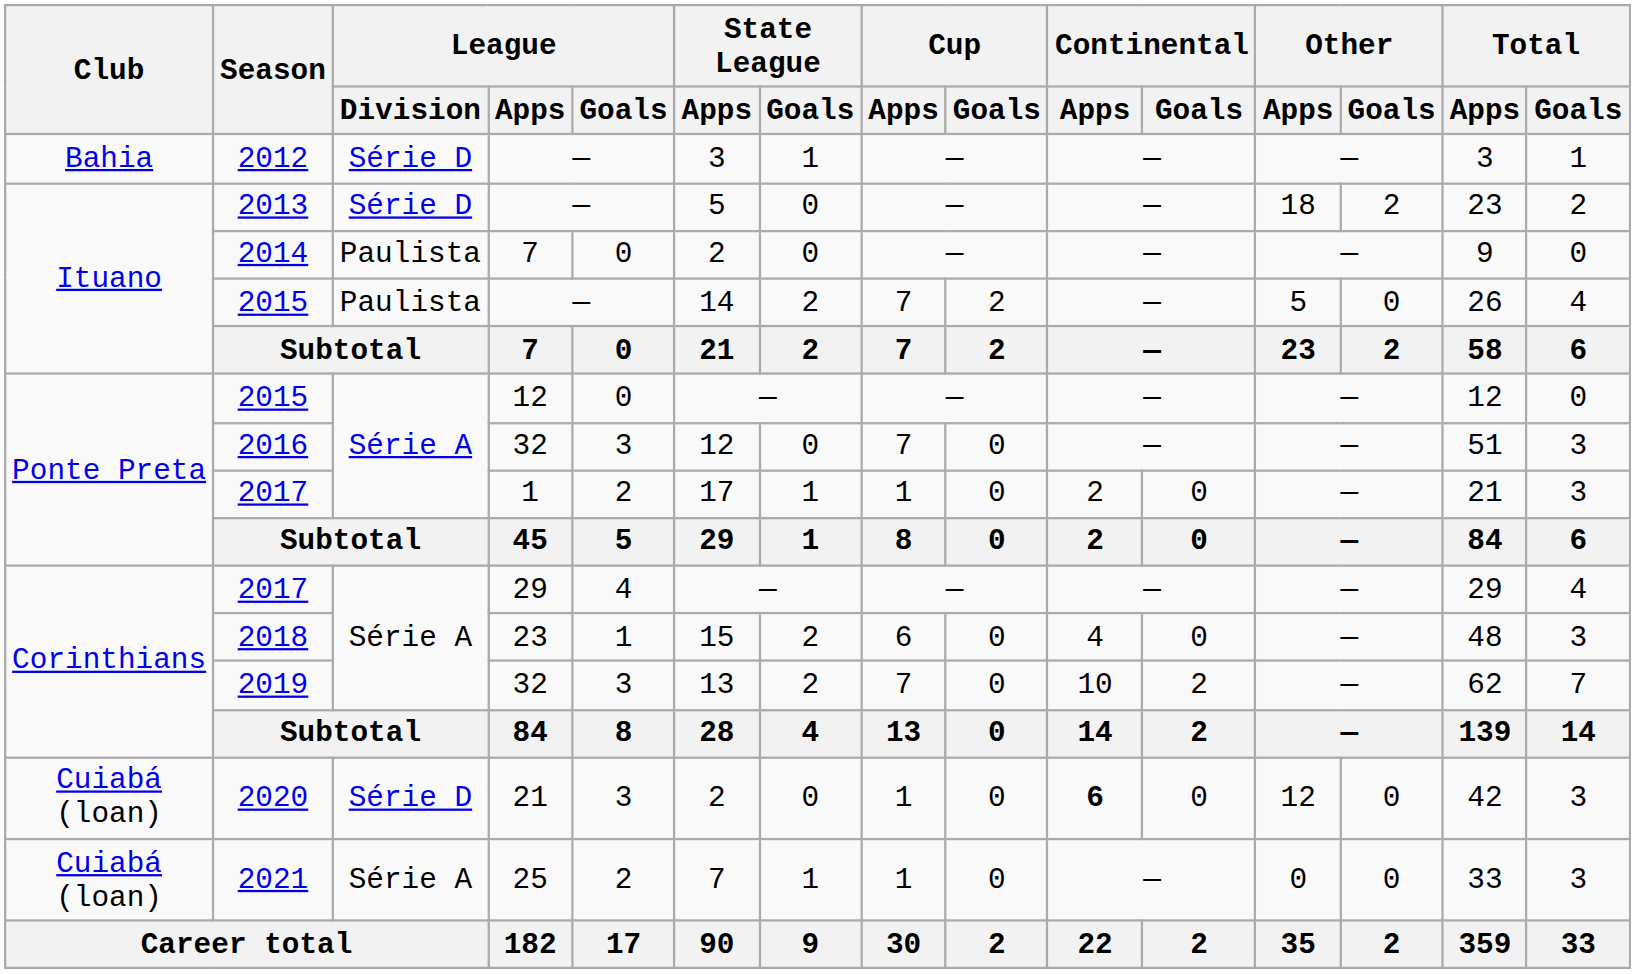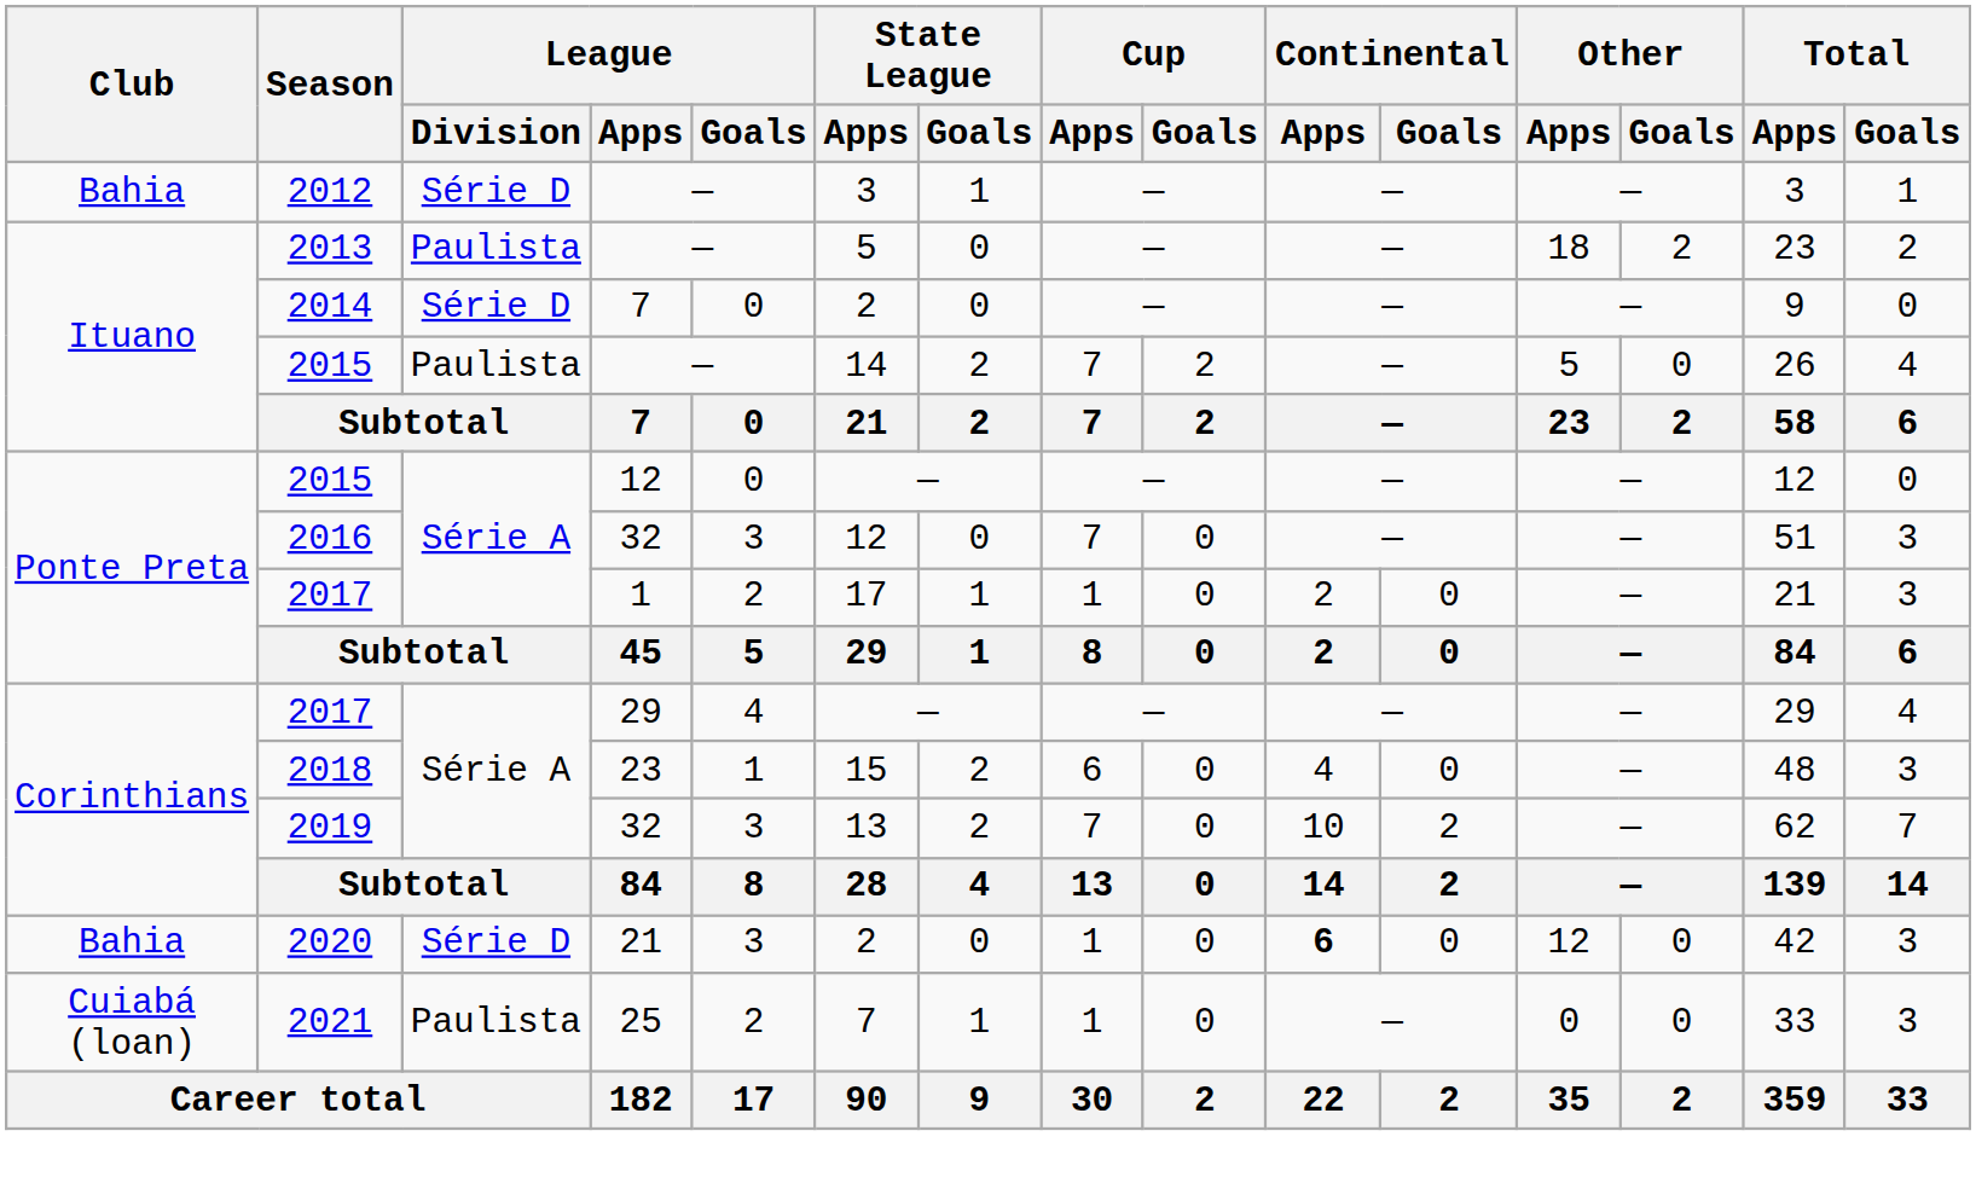 <table class="wikitable" style="text-align: center;">
 <tr>
 <th rowspan="2">Club</th>
 <th rowspan="2">Season</th>
 <th colspan="3">League</th>
 <th colspan="2">State League</th>
 <th colspan="2">Cup</th>
 <th colspan="2">Continental</th>
 <th colspan="2">Other</th>
 <th colspan="2">Total</th>
 </tr>
 <tr>
 <th>Division</th>
 <th>Apps</th>
 <th>Goals</th>
 <th>Apps</th>
 <th>Goals</th>
 <th>Apps</th>
 <th>Goals</th>
 <th>Apps</th>
 <th>Goals</th>
 <th>Apps</th>
 <th>Goals</th>
 <th>Apps</th>
 <th>Goals</th>
 </tr>
 <tr>
 <td align="center"><a href='#'>Bahia</a></td>
 <td><a href='#'>2012</a></td>
 <td><a href='#'>Série D</a></td>
 <td colspan="2">—</td>
 <td>3</td>
 <td>1</td>
 <td colspan="2">—</td>
 <td colspan="2">—</td>
 <td colspan="2">—</td>
 <td>3</td>
 <td>1</td>
 </tr>
 <tr>
 <td rowspan="4" align="center"><a href='#'>Ituano</a></td>
 <td><a href='#'>2013</a></td>
-<td><a href='#'>Série D</a></td>
+<td><a href='#'>Paulista</a></td>
 <td colspan="2">—</td>
 <td>5</td>
 <td>0</td>
 <td colspan="2">—</td>
 <td colspan="2">—</td>
 <td>18</td>
 <td>2</td>
 <td>23</td>
 <td>2</td>
 </tr>
 <tr>
 <td><a href='#'>2014</a></td>
-<td>Paulista</td>
+<td><a href='#'>Série D</a></td>
 <td>7</td>
 <td>0</td>
 <td>2</td>
 <td>0</td>
 <td colspan="2">—</td>
 <td colspan="2">—</td>
 <td colspan="2">—</td>
 <td>9</td>
 <td>0</td>
 </tr>
 <tr>
 <td><a href='#'>2015</a></td>
 <td>Paulista</td>
 <td colspan="2">—</td>
 <td>14</td>
 <td>2</td>
 <td>7</td>
 <td>2</td>
 <td colspan="2">—</td>
 <td>5</td>
 <td>0</td>
 <td>26</td>
 <td>4</td>
 </tr>
 <tr>
 <th colspan="2">Subtotal</th>
 <th>7</th>
 <th>0</th>
 <th>21</th>
 <th>2</th>
 <th>7</th>
 <th>2</th>
 <th colspan="2">—</th>
 <th>23</th>
 <th>2</th>
 <th>58</th>
 <th>6</th>
 </tr>
 <tr>
 <td rowspan="4" align="center"><a href='#'>Ponte Preta</a></td>
 <td><a href='#'>2015</a></td>
 <td rowspan="3"><a href='#'>Série A</a></td>
 <td>12</td>
 <td>0</td>
 <td colspan="2">—</td>
 <td colspan="2">—</td>
 <td colspan="2">—</td>
 <td colspan="2">—</td>
 <td>12</td>
 <td>0</td>
 </tr>
 <tr>
 <td><a href='#'>2016</a></td>
 <td>32</td>
 <td>3</td>
 <td>12</td>
 <td>0</td>
 <td>7</td>
 <td>0</td>
 <td colspan="2">—</td>
 <td colspan="2">—</td>
 <td>51</td>
 <td>3</td>
 </tr>
 <tr>
 <td><a href='#'>2017</a></td>
 <td>1</td>
 <td>2</td>
 <td>17</td>
 <td>1</td>
 <td>1</td>
 <td>0</td>
 <td>2</td>
 <td>0</td>
 <td colspan="2">—</td>
 <td>21</td>
 <td>3</td>
 </tr>
 <tr>
 <th colspan="2">Subtotal</th>
 <th>45</th>
 <th>5</th>
 <th>29</th>
 <th>1</th>
 <th>8</th>
 <th>0</th>
 <th>2</th>
 <th>0</th>
 <th colspan="2">—</th>
 <th>84</th>
 <th>6</th>
 </tr>
 <tr>
 <td rowspan="4" align="center"><a href='#'>Corinthians</a></td>
 <td><a href='#'>2017</a></td>
 <td rowspan="3">Série A</td>
 <td>29</td>
 <td>4</td>
 <td colspan="2">—</td>
 <td colspan="2">—</td>
 <td colspan="2">—</td>
 <td colspan="2">—</td>
 <td>29</td>
 <td>4</td>
 </tr>
 <tr>
 <td><a href='#'>2018</a></td>
 <td>23</td>
 <td>1</td>
 <td>15</td>
 <td>2</td>
 <td>6</td>
 <td>0</td>
 <td>4</td>
 <td>0</td>
 <td colspan="2">—</td>
 <td>48</td>
 <td>3</td>
 </tr>
 <tr>
 <td><a href='#'>2019</a></td>
 <td>32</td>
 <td>3</td>
 <td>13</td>
 <td>2</td>
 <td>7</td>
 <td>0</td>
 <td>10</td>
 <td>2</td>
 <td colspan="2">—</td>
 <td>62</td>
 <td>7</td>
 </tr>
 <tr>
 <th colspan="2">Subtotal</th>
 <th>84</th>
 <th>8</th>
 <th>28</th>
 <th>4</th>
 <th>13</th>
 <th>0</th>
 <th>14</th>
 <th>2</th>
 <th colspan="2">—</th>
 <th>139</th>
 <th>14</th>
 </tr>
 <tr>
-<td align="center"><a href='#'>Cuiabá</a> (loan)</td>
+<td align="center"><a href='#'>Bahia</a></td>
 <td><a href='#'>2020</a></td>
 <td><a href='#'>Série D</a></td>
 <td>21</td>
 <td>3</td>
 <td>2</td>
 <td>0</td>
 <td>1</td>
 <td>0</td>
 <td><strong>6</strong></td>
 <td>0</td>
 <td>12</td>
 <td>0</td>
 <td>42</td>
 <td>3</td>
 </tr>
 <tr>
 <td align="center"><a href='#'>Cuiabá</a> (loan)</td>
 <td><a href='#'>2021</a></td>
-<td>Série A</td>
+<td>Paulista</td>
 <td>25</td>
 <td>2</td>
 <td>7</td>
 <td>1</td>
 <td>1</td>
 <td>0</td>
 <td colspan="2">—</td>
 <td>0</td>
 <td>0</td>
 <td>33</td>
 <td>3</td>
 </tr>
 <tr>
 <th colspan="3"><strong>Career total</strong></th>
 <th>182</th>
 <th>17</th>
 <th>90</th>
 <th>9</th>
 <th>30</th>
 <th>2</th>
 <th>22</th>
 <th>2</th>
 <th>35</th>
 <th>2</th>
 <th>359</th>
 <th>33</th>
 </tr>
 </table>
